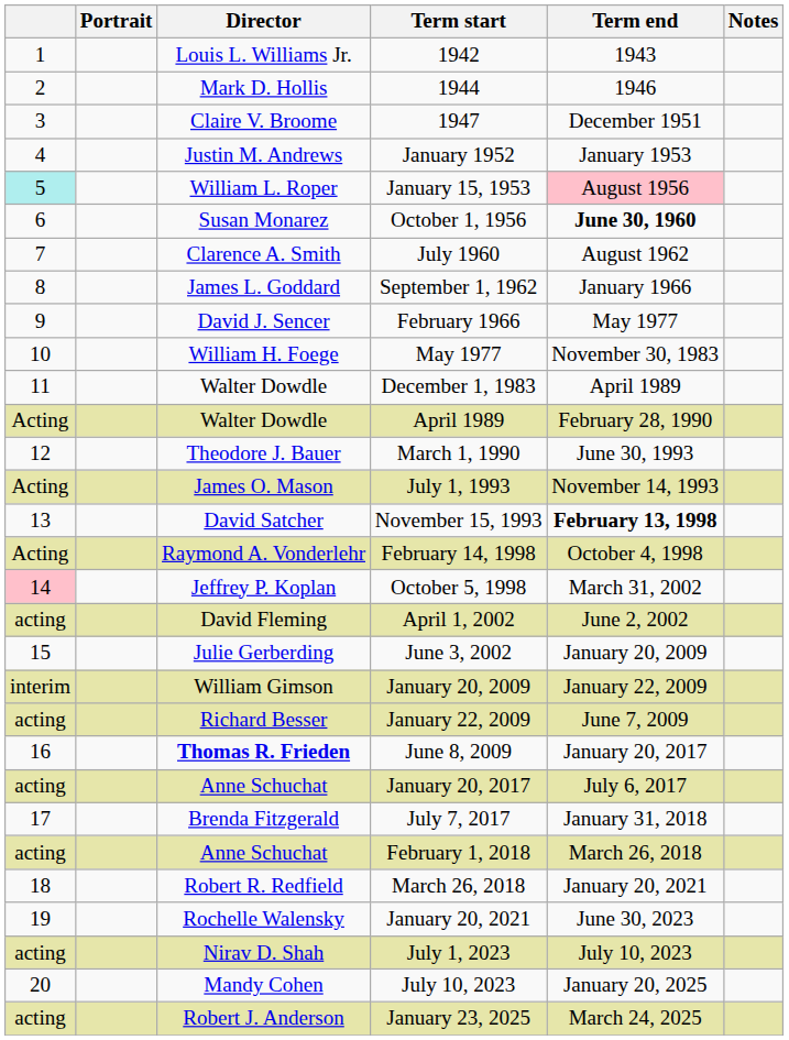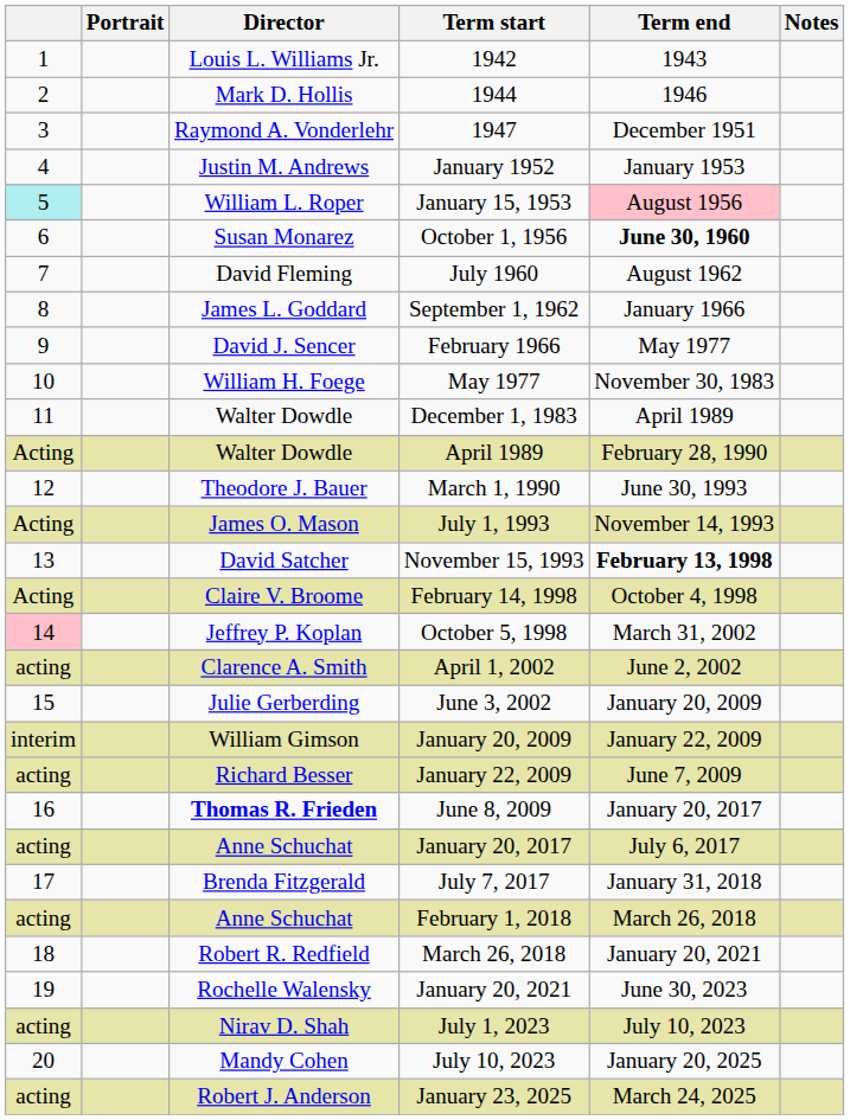 <table class=wikitable style="text-align:center">
 <tr>
 <th></th>
 <th>Portrait</th>
 <th>Director</th>
 <th>Term start</th>
 <th>Term end</th>
 <th>Notes</th>
 </tr>
 <tr>
 <td>1</td>
 <td></td>
 <td><a href='#'>Louis L. Williams</a> Jr.</td>
 <td>1942</td>
 <td>1943</td>
 <td></td>
 </tr>
 <tr>
 <td>2</td>
 <td></td>
 <td><a href='#'>Mark D. Hollis</a></td>
 <td>1944</td>
 <td>1946</td>
 <td></td>
 </tr>
 <tr>
 <td>3</td>
 <td></td>
-<td><a href='#'>Claire V. Broome</a></td>
+<td><a href='#'>Raymond A. Vonderlehr</a></td>
 <td>1947</td>
 <td>December 1951</td>
 <td></td>
 </tr>
 <tr>
 <td>4</td>
 <td></td>
 <td><a href='#'>Justin M. Andrews</a></td>
 <td>January 1952</td>
 <td>January 1953</td>
 <td></td>
 </tr>
 <tr>
 <td style="background: paleturquoise;">5</td>
 <td></td>
 <td><a href='#'>William L. Roper</a></td>
 <td>January 15, 1953</td>
 <td style="background: pink;">August 1956</td>
 <td></td>
 </tr>
 <tr>
 <td>6</td>
 <td></td>
 <td><a href='#'>Susan Monarez</a></td>
 <td>October 1, 1956</td>
 <td><strong>June 30, 1960</strong></td>
 <td></td>
 </tr>
 <tr>
 <td>7</td>
 <td></td>
-<td><a href='#'>Clarence A. Smith</a></td>
+<td>David Fleming</td>
 <td>July 1960</td>
 <td>August 1962</td>
 <td></td>
 </tr>
 <tr>
 <td>8</td>
 <td></td>
 <td><a href='#'>James L. Goddard</a></td>
 <td>September 1, 1962</td>
 <td>January 1966</td>
 <td></td>
 </tr>
 <tr>
 <td>9</td>
 <td></td>
 <td><a href='#'>David J. Sencer</a></td>
 <td>February 1966</td>
 <td>May 1977</td>
 <td></td>
 </tr>
 <tr>
 <td>10</td>
 <td></td>
 <td><a href='#'>William H. Foege</a></td>
 <td>May 1977</td>
 <td>November 30, 1983</td>
 <td></td>
 </tr>
 <tr>
 <td>11</td>
 <td></td>
 <td>Walter Dowdle</td>
 <td>December 1, 1983</td>
 <td>April 1989</td>
 <td></td>
 </tr>
 <tr bgcolor="#e6e6aa">
 <td>Acting</td>
 <td></td>
 <td>Walter Dowdle</td>
 <td>April 1989</td>
 <td>February 28, 1990</td>
 <td></td>
 </tr>
 <tr>
 <td>12</td>
 <td></td>
 <td><a href='#'>Theodore J. Bauer</a></td>
 <td>March 1, 1990</td>
 <td>June 30, 1993</td>
 <td></td>
 </tr>
 <tr bgcolor="#e6e6aa">
 <td>Acting</td>
 <td></td>
 <td><a href='#'>James O. Mason</a></td>
 <td>July 1, 1993</td>
 <td>November 14, 1993</td>
 <td></td>
 </tr>
 <tr>
 <td>13</td>
 <td></td>
 <td><a href='#'>David Satcher</a></td>
 <td>November 15, 1993</td>
 <td><strong>February 13, 1998</strong></td>
 <td></td>
 </tr>
 <tr bgcolor="#e6e6aa">
 <td>Acting</td>
 <td></td>
-<td><a href='#'>Raymond A. Vonderlehr</a></td>
+<td><a href='#'>Claire V. Broome</a></td>
 <td>February 14, 1998</td>
 <td>October 4, 1998</td>
 <td></td>
 </tr>
 <tr>
 <td style="background: pink;">14</td>
 <td></td>
 <td><a href='#'>Jeffrey P. Koplan</a></td>
 <td>October 5, 1998</td>
 <td>March 31, 2002</td>
 <td></td>
 </tr>
 <tr bgcolor="#e6e6aa">
 <td>acting</td>
 <td></td>
-<td>David Fleming</td>
+<td><a href='#'>Clarence A. Smith</a></td>
 <td>April 1, 2002</td>
 <td>June 2, 2002</td>
 <td></td>
 </tr>
 <tr>
 <td>15</td>
 <td></td>
 <td><a href='#'>Julie Gerberding</a></td>
 <td>June 3, 2002</td>
 <td>January 20, 2009</td>
 <td></td>
 </tr>
 <tr bgcolor="#e6e6aa">
 <td>interim</td>
 <td></td>
 <td>William Gimson</td>
 <td>January 20, 2009</td>
 <td>January 22, 2009</td>
 <td></td>
 </tr>
 <tr bgcolor="#e6e6aa">
 <td>acting</td>
 <td></td>
 <td><a href='#'>Richard Besser</a></td>
 <td>January 22, 2009</td>
 <td>June 7, 2009</td>
 <td></td>
 </tr>
 <tr>
 <td>16</td>
 <td></td>
 <td><strong><a href='#'>Thomas R. Frieden</a></strong></td>
 <td>June 8, 2009</td>
 <td>January 20, 2017</td>
 <td></td>
 </tr>
 <tr bgcolor="#e6e6aa">
 <td>acting</td>
 <td></td>
 <td><a href='#'>Anne Schuchat</a></td>
 <td>January 20, 2017</td>
 <td>July 6, 2017</td>
 <td></td>
 </tr>
 <tr>
 <td>17</td>
 <td></td>
 <td><a href='#'>Brenda Fitzgerald</a></td>
 <td>July 7, 2017</td>
 <td>January 31, 2018</td>
 <td></td>
 </tr>
 <tr bgcolor="#e6e6aa">
 <td>acting</td>
 <td></td>
 <td><a href='#'>Anne Schuchat</a></td>
 <td>February 1, 2018</td>
 <td>March 26, 2018</td>
 <td></td>
 </tr>
 <tr>
 <td>18</td>
 <td></td>
 <td><a href='#'>Robert R. Redfield</a></td>
 <td>March 26, 2018</td>
 <td>January 20, 2021</td>
 <td></td>
 </tr>
 <tr>
 <td>19</td>
 <td></td>
 <td><a href='#'>Rochelle Walensky</a></td>
 <td>January 20, 2021</td>
 <td>June 30, 2023</td>
 <td></td>
 </tr>
 <tr bgcolor="#e6e6aa">
 <td>acting</td>
 <td></td>
 <td><a href='#'>Nirav D. Shah</a></td>
 <td>July 1, 2023</td>
 <td>July 10, 2023</td>
 <td></td>
 </tr>
 <tr>
 <td>20</td>
 <td></td>
 <td><a href='#'>Mandy Cohen</a></td>
 <td>July 10, 2023</td>
 <td>January 20, 2025</td>
 <td></td>
 </tr>
 <tr bgcolor="#e6e6aa">
 <td>acting</td>
 <td></td>
 <td><a href='#'>Robert J. Anderson</a></td>
 <td>January 23, 2025</td>
 <td>March 24, 2025</td>
 <td></td>
 </tr>
 <tr>
 </tr>
 </table>
